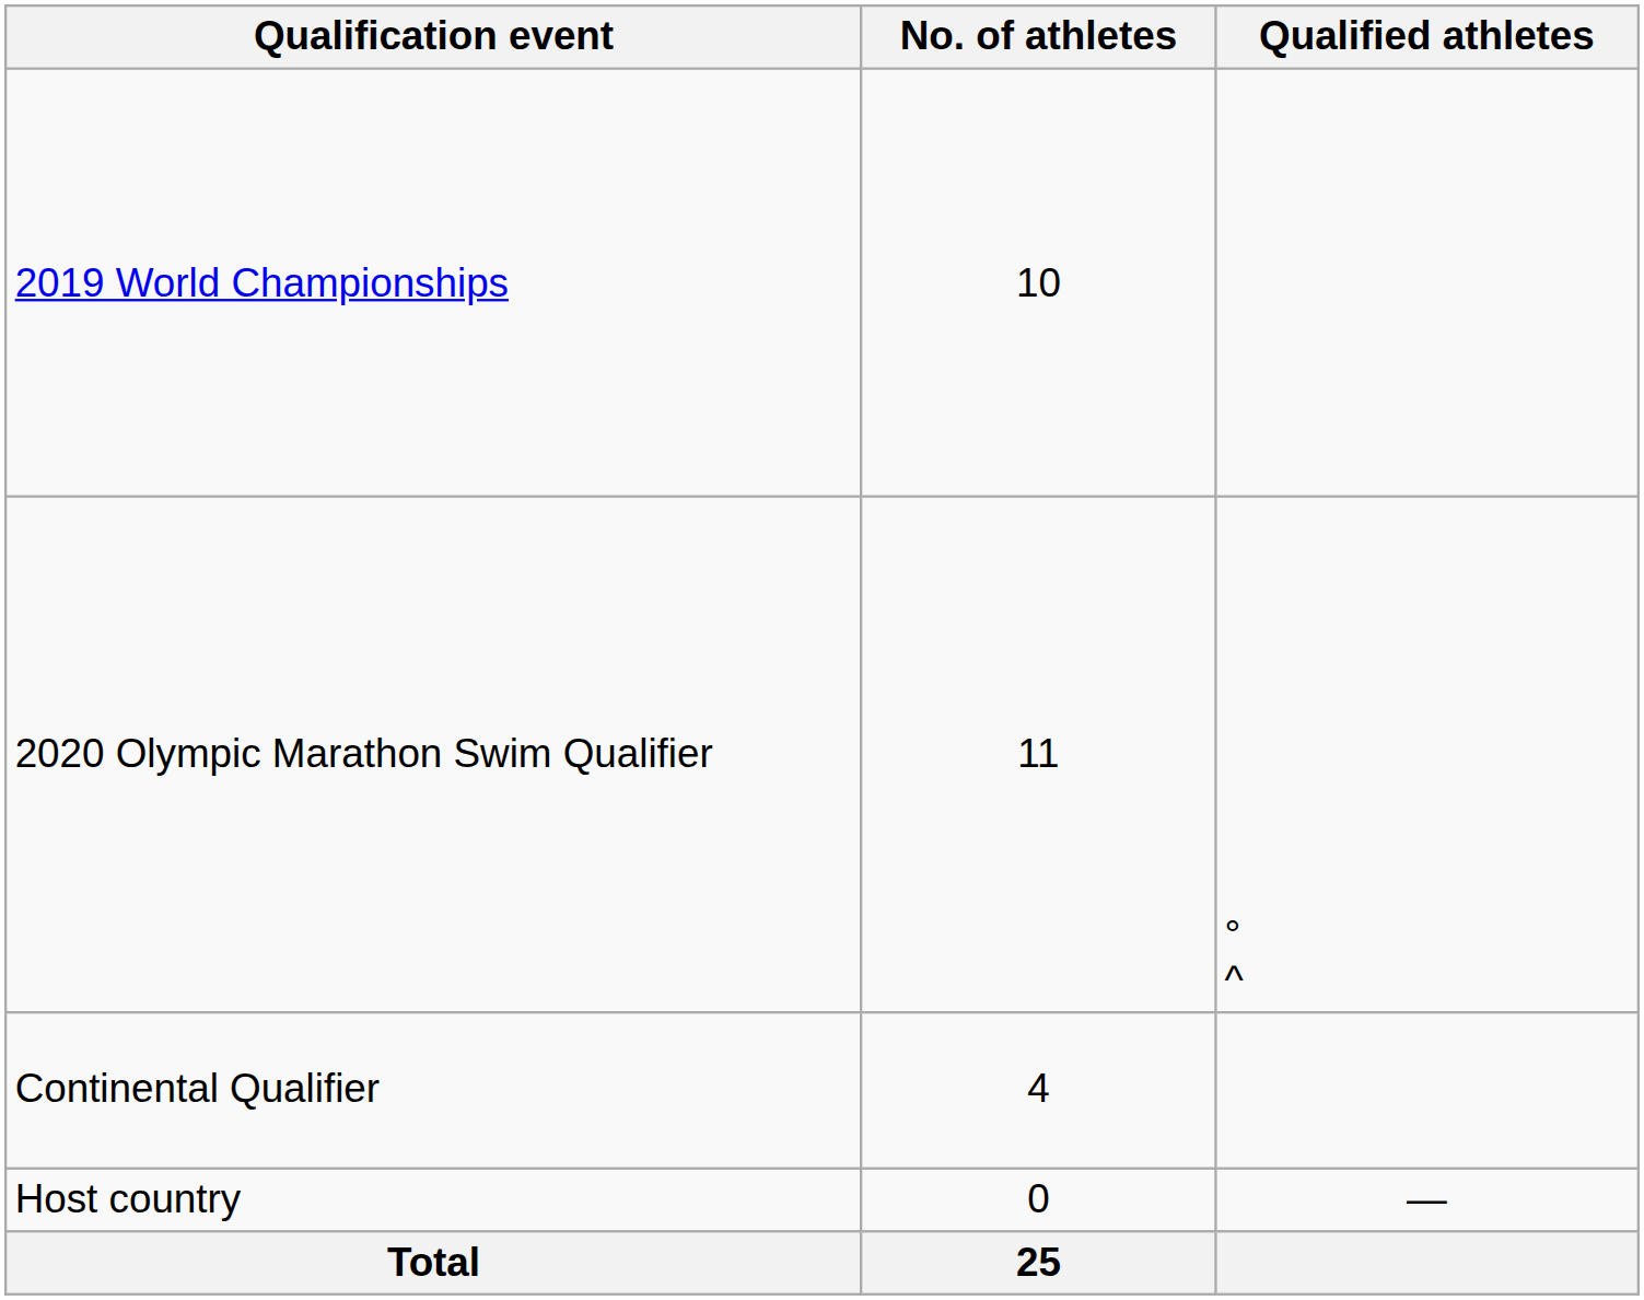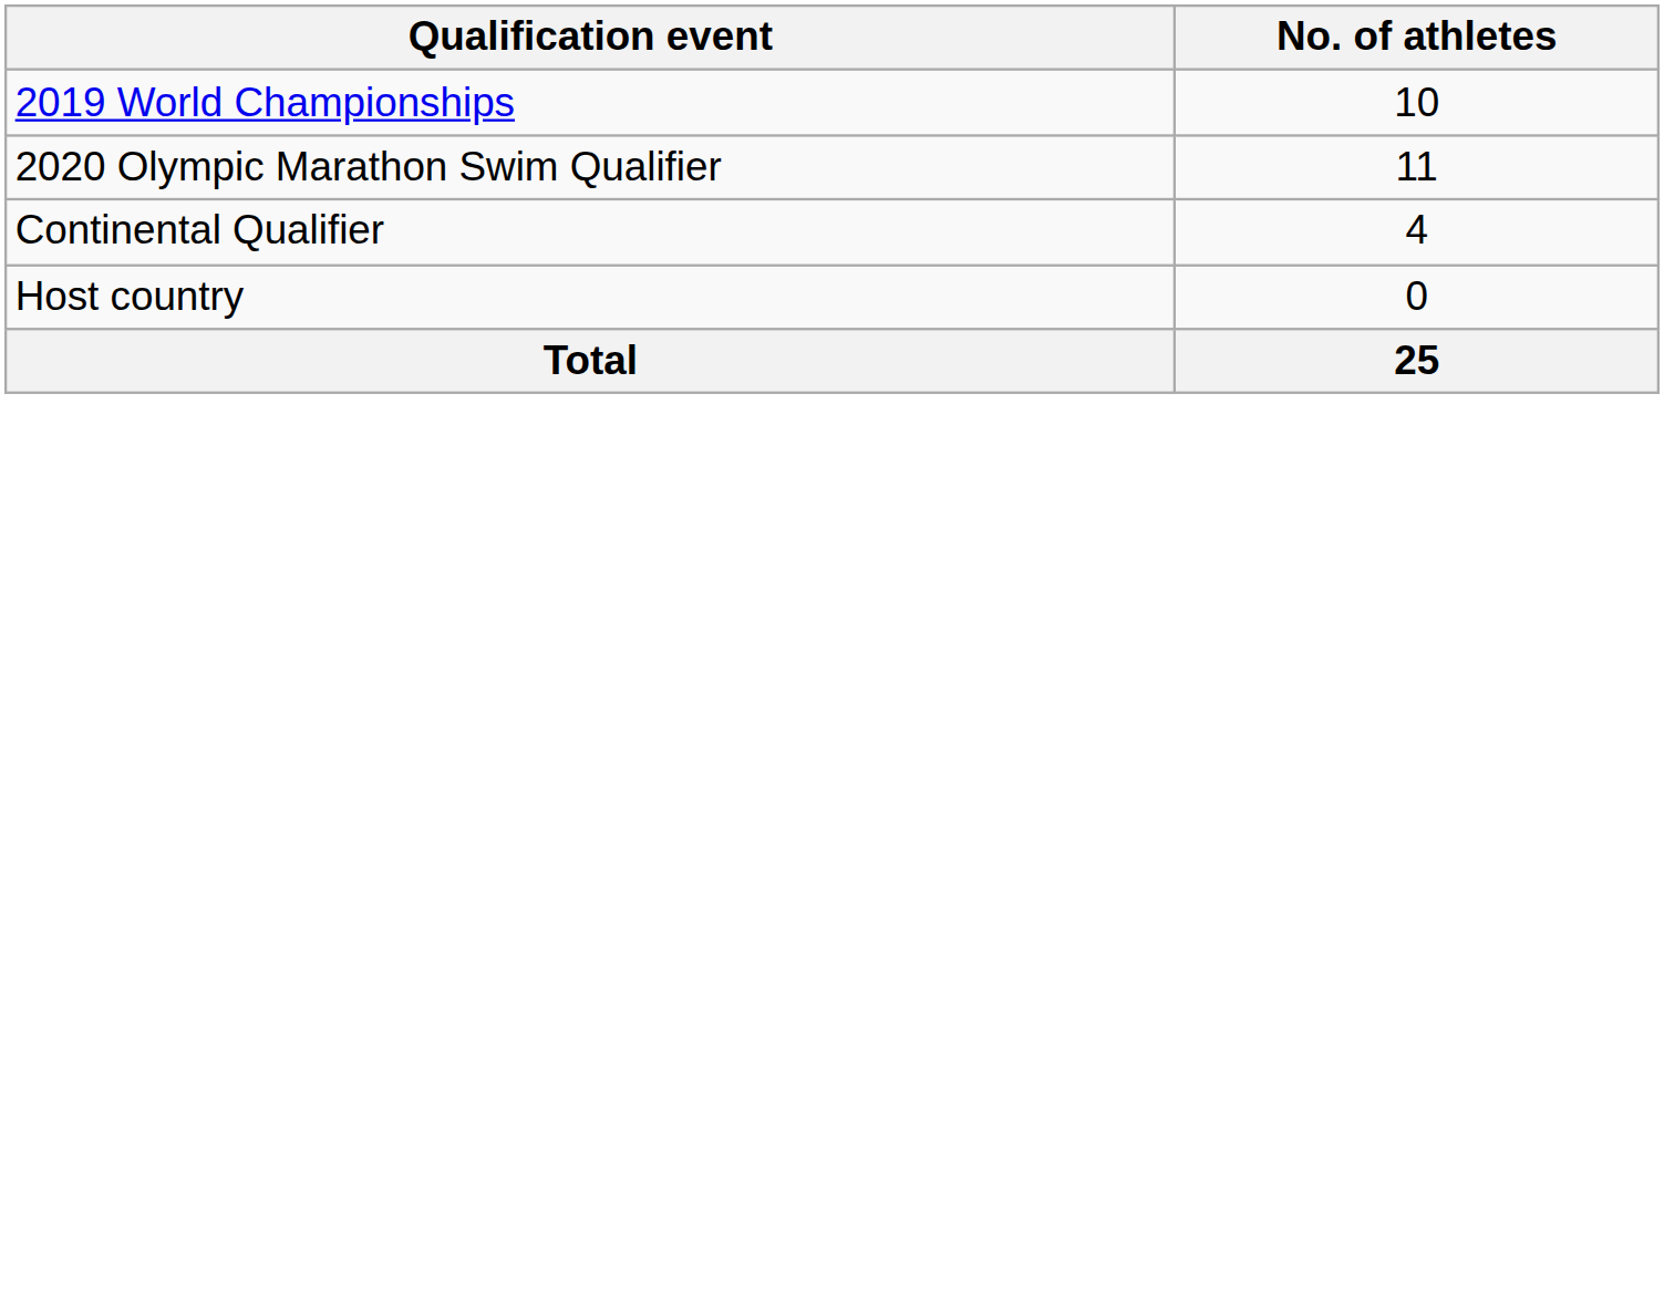 <table class=wikitable style="text-align:left" width=650>
 <tr>
 <th>Qualification event</th>
 <th>No. of athletes</th>
-<th>Qualified athletes</th>
 </tr>
 <tr>
 <td><a href='#'>2019 World Championships</a></td>
 <td align=center>10</td>
-<td><br><br><br><br><br><br><br><br><br></td>
 </tr>
 <tr>
 <td>2020 Olympic Marathon Swim Qualifier</td>
 <td align=center>11</td>
-<td><br><br><br><br><br><br><br><br><br>°<br>^</td>
 </tr>
 <tr>
 <td>Continental Qualifier</td>
 <td align=center>4</td>
-<td><br><br><br></td>
 </tr>
 <tr>
 <td>Host country</td>
 <td align=center>0</td>
-<td align=center>—</td>
 </tr>
 <tr>
 <th>Total</th>
 <th>25</th>
-<th></th>
 </tr>
 </table>
